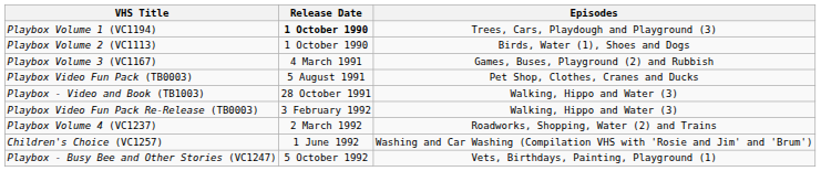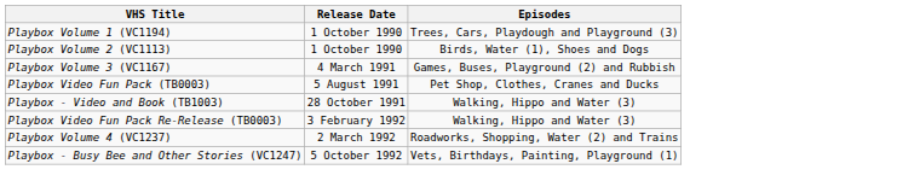 <table class="wikitable">
 <tr>
 <th>VHS Title</th>
 <th>Release Date</th>
 <th>Episodes</th>
 </tr>
 <tr>
 <td><em>Playbox Volume 1</em> (VC1194)</td>
-<td align="center"><strong>1 October 1990</strong></td>
+<td align="center">1 October 1990</td>
 <td align="center">Trees, Cars, Playdough and Playground (3)</td>
 </tr>
 <tr>
 <td><em>Playbox Volume 2</em> (VC1113)</td>
 <td align="center">1 October 1990</td>
 <td align="center">Birds, Water (1), Shoes and Dogs</td>
 </tr>
 <tr>
 <td><em>Playbox Volume 3</em> (VC1167)</td>
 <td align="center">4 March 1991</td>
 <td align="center">Games, Buses, Playground (2) and Rubbish</td>
 </tr>
 <tr>
 <td><em>Playbox Video Fun Pack</em> (TB0003)</td>
 <td align="center">5 August 1991</td>
 <td align="center">Pet Shop, Clothes, Cranes and Ducks</td>
 </tr>
 <tr>
 <td><em>Playbox - Video and Book</em> (TB1003)</td>
 <td align="center">28 October 1991</td>
 <td align="center">Walking, Hippo and Water (3)</td>
 </tr>
 <tr>
 <td><em>Playbox Video Fun Pack Re-Release</em> (TB0003)</td>
 <td align="center">3 February 1992</td>
 <td align="center">Walking, Hippo and Water (3)</td>
 </tr>
 <tr>
 <td><em>Playbox Volume 4</em> (VC1237)</td>
 <td align="center">2 March 1992</td>
 <td align="center">Roadworks, Shopping, Water (2) and Trains</td>
 </tr>
 <tr>
-<td><em>Children's Choice</em> (VC1257)</td>
-<td align="center">1 June 1992</td>
-<td align="center">Washing and Car Washing (Compilation VHS with 'Rosie and Jim' and 'Brum')</td>
-</tr>
-<tr>
 <td><em>Playbox - Busy Bee and Other Stories</em> (VC1247)</td>
 <td align="center">5 October 1992</td>
 <td align="center">Vets, Birthdays, Painting, Playground (1)</td>
 </tr>
 </table>
